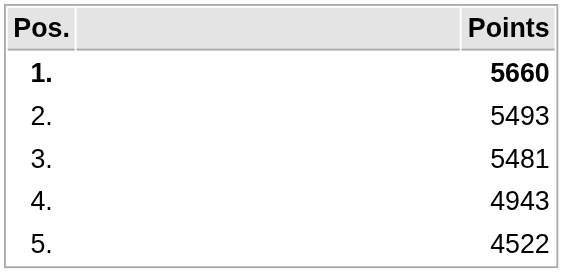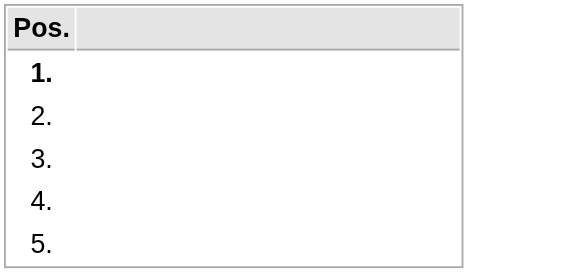 <table cellspacing="1" cellpadding="3" style="border:1px solid #AAAAAA;font-size:90%">
 <tr bgcolor="#E4E4E4">
 <th style="border-bottom:1px solid #AAAAAA" width=10>Pos.</th>
 <th style="border-bottom:1px solid #AAAAAA" width=200></th>
-<th style="border-bottom:1px solid #AAAAAA" width=20>Points</th>
 </tr>
 <tr>
 <td align="center"><strong>1.</strong></td>
 <td><strong></strong></td>
-<td align="right"><strong>5660</strong></td>
 </tr>
 <tr>
 <td align="center">2.</td>
 <td></td>
-<td align="right">5493</td>
 </tr>
 <tr>
 <td align="center">3.</td>
 <td></td>
-<td align="right">5481</td>
 </tr>
 <tr>
 <td align="center">4.</td>
 <td></td>
-<td align="right">4943</td>
 </tr>
 <tr>
 <td align="center">5.</td>
 <td></td>
-<td align="right">4522</td>
 </tr>
 </table>
